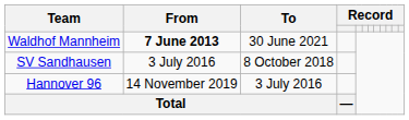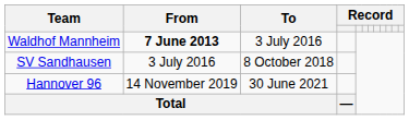 <table class="wikitable" style="text-align: center">
 <tr>
 <th rowspan="2">Team</th>
 <th rowspan="2">From</th>
 <th rowspan="2">To</th>
 <th colspan="9">Record</th>
 </tr>
 <tr>
 <th></th>
 <th></th>
 <th></th>
 <th></th>
 <th></th>
 <th></th>
 <th></th>
 <th></th>
 <th></th>
 </tr>
 <tr>
 <td><a href='#'>Waldhof Mannheim</a></td>
 <td><strong>7 June 2013</strong></td>
-<td>30 June 2021<br></td>
+<td>3 July 2016<br></td>
 <td></td>
 </tr>
 <tr>
 <td><a href='#'>SV Sandhausen</a></td>
 <td>3 July 2016</td>
 <td>8 October 2018<br></td>
 <td></td>
 </tr>
 <tr>
 <td><a href='#'>Hannover 96</a></td>
 <td>14 November 2019</td>
-<td>3 July 2016<br></td>
+<td>30 June 2021<br></td>
 <td></td>
 </tr>
 <tr>
 <th colspan="3">Total<br></th>
 <th>—</th>
 </tr>
 </table>
